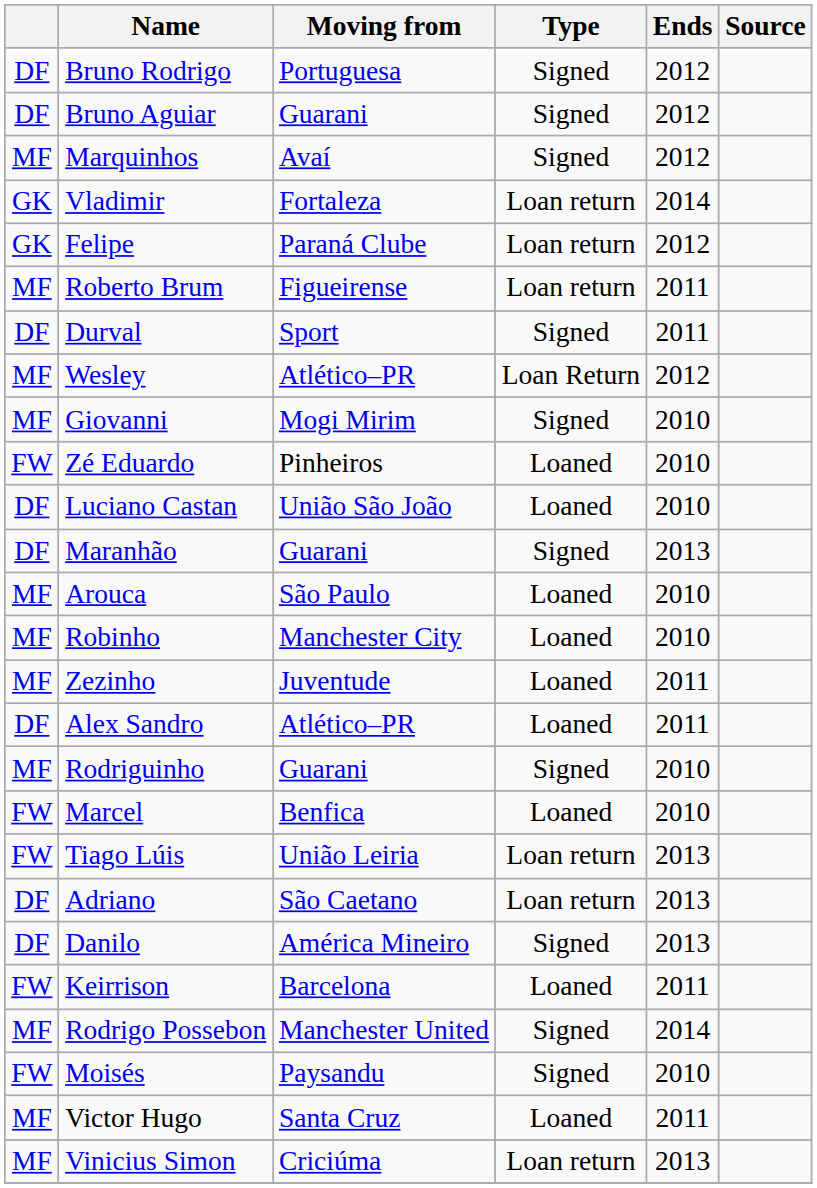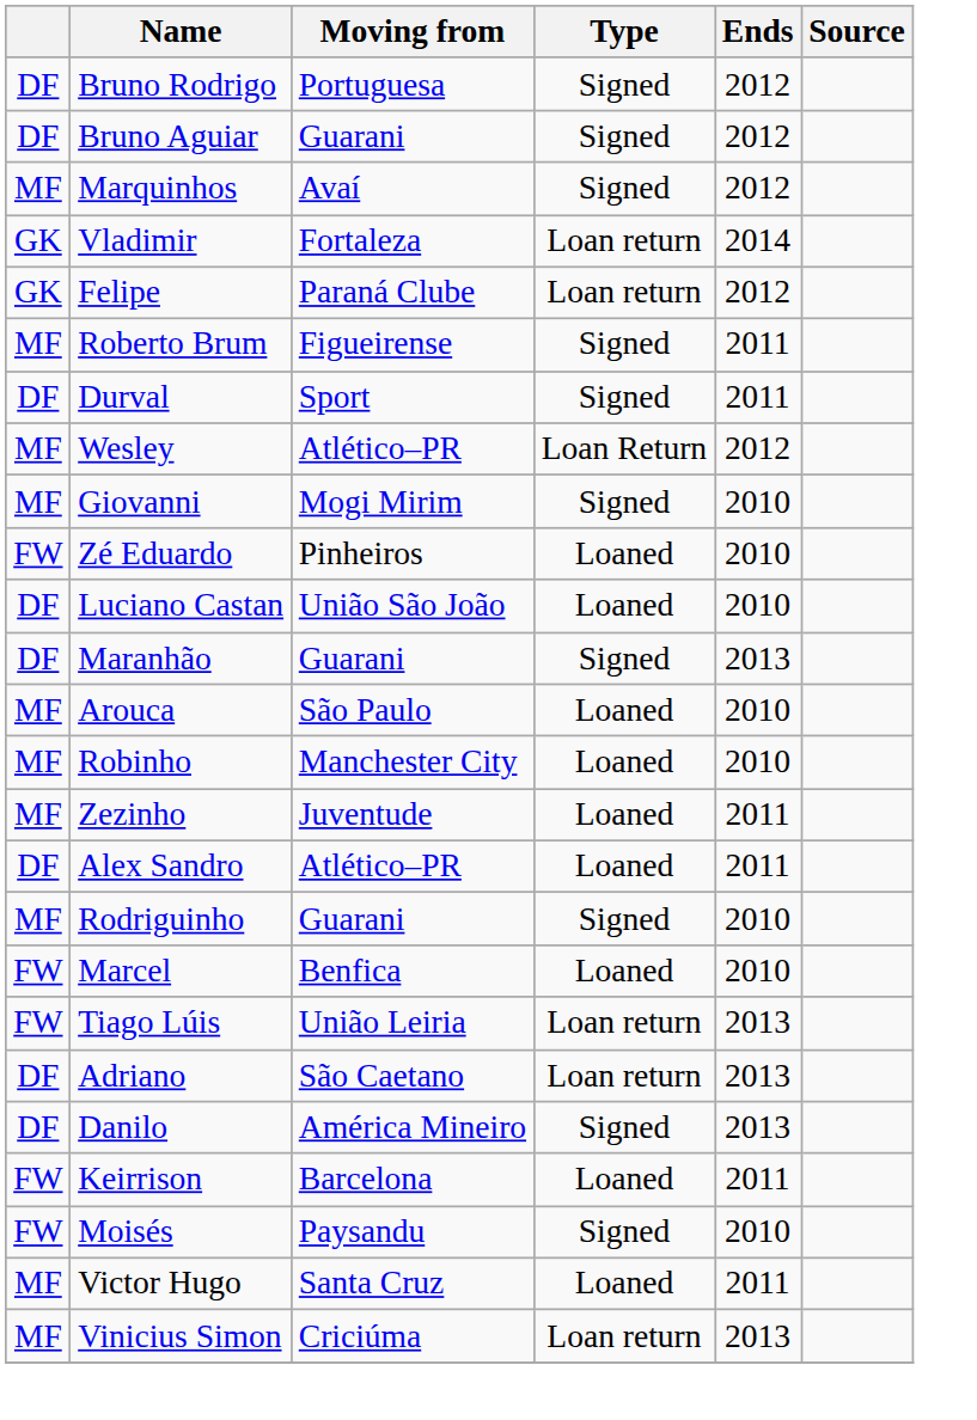 <table class="wikitable sortable" style="text-align:center;">
 <tr>
 <th></th>
 <th>Name</th>
 <th>Moving from</th>
 <th>Type</th>
 <th>Ends</th>
 <th>Source</th>
 </tr>
 <tr>
 <td><a href='#'>DF</a></td>
 <td style="text-align:left;"> <a href='#'>Bruno Rodrigo</a></td>
 <td style="text-align:left;"><a href='#'>Portuguesa</a></td>
 <td>Signed</td>
 <td>2012</td>
 <td></td>
 </tr>
 <tr>
 <td><a href='#'>DF</a></td>
 <td style="text-align:left;"> <a href='#'>Bruno Aguiar</a></td>
 <td style="text-align:left;"><a href='#'>Guarani</a></td>
 <td>Signed</td>
 <td>2012</td>
 <td></td>
 </tr>
 <tr>
 <td><a href='#'>MF</a></td>
 <td style="text-align:left;"> <a href='#'>Marquinhos</a></td>
 <td style="text-align:left;"><a href='#'>Avaí</a></td>
 <td>Signed</td>
 <td>2012</td>
 <td></td>
 </tr>
 <tr>
 <td><a href='#'>GK</a></td>
 <td style="text-align:left;"> <a href='#'>Vladimir</a></td>
 <td style="text-align:left;"><a href='#'>Fortaleza</a></td>
 <td>Loan return</td>
 <td>2014</td>
 <td></td>
 </tr>
 <tr>
 <td><a href='#'>GK</a></td>
 <td style="text-align:left;"> <a href='#'>Felipe</a></td>
 <td style="text-align:left;"><a href='#'>Paraná Clube</a></td>
 <td>Loan return</td>
 <td>2012</td>
 <td></td>
 </tr>
 <tr>
 <td><a href='#'>MF</a></td>
 <td style="text-align:left;"> <a href='#'>Roberto Brum</a></td>
 <td style="text-align:left;"><a href='#'>Figueirense</a></td>
-<td>Loan return</td>
+<td>Signed</td>
 <td>2011</td>
 <td></td>
 </tr>
 <tr>
 <td><a href='#'>DF</a></td>
 <td style="text-align:left;"> <a href='#'>Durval</a></td>
 <td style="text-align:left;"><a href='#'>Sport</a></td>
 <td>Signed</td>
 <td>2011</td>
 <td></td>
 </tr>
 <tr>
 <td><a href='#'>MF</a></td>
 <td style="text-align:left;"> <a href='#'>Wesley</a></td>
 <td style="text-align:left;"><a href='#'>Atlético–PR</a></td>
 <td>Loan Return</td>
 <td>2012</td>
 <td></td>
 </tr>
 <tr>
 <td><a href='#'>MF</a></td>
 <td style="text-align:left;"> <a href='#'>Giovanni</a></td>
 <td style="text-align:left;"><a href='#'>Mogi Mirim</a></td>
 <td>Signed</td>
 <td>2010</td>
 <td></td>
 </tr>
 <tr>
 <td><a href='#'>FW</a></td>
 <td style="text-align:left;"> <a href='#'>Zé Eduardo</a></td>
 <td style="text-align:left;">Pinheiros</td>
 <td>Loaned</td>
 <td>2010</td>
 <td></td>
 </tr>
 <tr>
 <td><a href='#'>DF</a></td>
 <td style="text-align:left;"> <a href='#'>Luciano Castan</a></td>
 <td style="text-align:left;"><a href='#'>União São João</a></td>
 <td>Loaned</td>
 <td>2010</td>
 <td></td>
 </tr>
 <tr>
 <td><a href='#'>DF</a></td>
 <td style="text-align:left;"> <a href='#'>Maranhão</a></td>
 <td style="text-align:left;"><a href='#'>Guarani</a></td>
 <td>Signed</td>
 <td>2013</td>
 <td></td>
 </tr>
 <tr>
 <td><a href='#'>MF</a></td>
 <td style="text-align:left;"> <a href='#'>Arouca</a></td>
 <td style="text-align:left;"><a href='#'>São Paulo</a></td>
 <td>Loaned</td>
 <td>2010</td>
 <td></td>
 </tr>
 <tr>
 <td><a href='#'>MF</a></td>
 <td style="text-align:left;"> <a href='#'>Robinho</a></td>
 <td style="text-align:left;"><a href='#'>Manchester City</a> </td>
 <td>Loaned</td>
 <td>2010</td>
 <td></td>
 </tr>
 <tr>
 <td><a href='#'>MF</a></td>
 <td style="text-align:left;"> <a href='#'>Zezinho</a></td>
 <td style="text-align:left;"><a href='#'>Juventude</a></td>
 <td>Loaned</td>
 <td>2011</td>
 <td></td>
 </tr>
 <tr>
 <td><a href='#'>DF</a></td>
 <td style="text-align:left;"> <a href='#'>Alex Sandro</a></td>
 <td style="text-align:left;"><a href='#'>Atlético–PR</a></td>
 <td>Loaned</td>
 <td>2011</td>
 <td></td>
 </tr>
 <tr>
 <td><a href='#'>MF</a></td>
 <td style="text-align:left;"> <a href='#'>Rodriguinho</a></td>
 <td style="text-align:left;"><a href='#'>Guarani</a></td>
 <td>Signed</td>
 <td>2010</td>
 <td></td>
 </tr>
 <tr>
 <td><a href='#'>FW</a></td>
 <td style="text-align:left;"> <a href='#'>Marcel</a></td>
 <td style="text-align:left;"><a href='#'>Benfica</a> </td>
 <td>Loaned</td>
 <td>2010</td>
 <td></td>
 </tr>
 <tr>
 <td><a href='#'>FW</a></td>
 <td style="text-align:left;"> <a href='#'>Tiago Lúis</a></td>
 <td style="text-align:left;"><a href='#'>União Leiria</a> </td>
 <td>Loan return</td>
 <td>2013</td>
 <td></td>
 </tr>
 <tr>
 <td><a href='#'>DF</a></td>
 <td style="text-align:left;"> <a href='#'>Adriano</a></td>
 <td style="text-align:left;"><a href='#'>São Caetano</a></td>
 <td>Loan return</td>
 <td>2013</td>
 <td></td>
 </tr>
 <tr>
 <td><a href='#'>DF</a></td>
 <td style="text-align:left;"> <a href='#'>Danilo</a></td>
 <td style="text-align:left;"><a href='#'>América Mineiro</a></td>
 <td>Signed</td>
 <td>2013</td>
 <td></td>
 </tr>
 <tr>
 <td><a href='#'>FW</a></td>
 <td style="text-align:left;"> <a href='#'>Keirrison</a></td>
 <td style="text-align:left;"><a href='#'>Barcelona</a> </td>
 <td>Loaned</td>
 <td>2011</td>
 <td></td>
 </tr>
 <tr>
-<td><a href='#'>MF</a></td>
-<td style="text-align:left;"> <a href='#'>Rodrigo Possebon</a></td>
-<td style="text-align:left;"><a href='#'>Manchester United</a> </td>
-<td>Signed</td>
-<td>2014</td>
-<td></td>
-</tr>
-<tr>
 <td><a href='#'>FW</a></td>
 <td style="text-align:left;"> <a href='#'>Moisés</a></td>
 <td style="text-align:left;"><a href='#'>Paysandu</a></td>
 <td>Signed</td>
 <td>2010</td>
 <td></td>
 </tr>
 <tr>
 <td><a href='#'>MF</a></td>
 <td style="text-align:left;"> Victor Hugo</td>
 <td style="text-align:left;"><a href='#'>Santa Cruz</a></td>
 <td>Loaned</td>
 <td>2011</td>
 <td></td>
 </tr>
 <tr>
 <td><a href='#'>MF</a></td>
 <td style="text-align:left;"> <a href='#'>Vinicius Simon</a></td>
 <td style="text-align:left;"><a href='#'>Criciúma</a></td>
 <td>Loan return</td>
 <td>2013</td>
 <td></td>
 </tr>
 <tr>
 </tr>
 </table>
